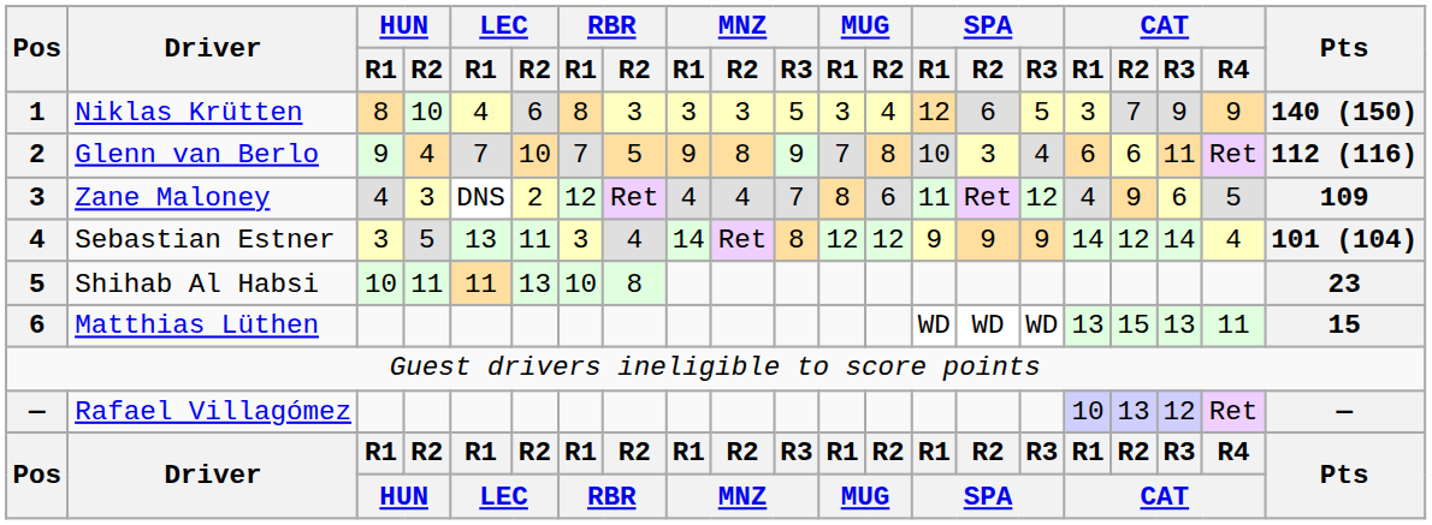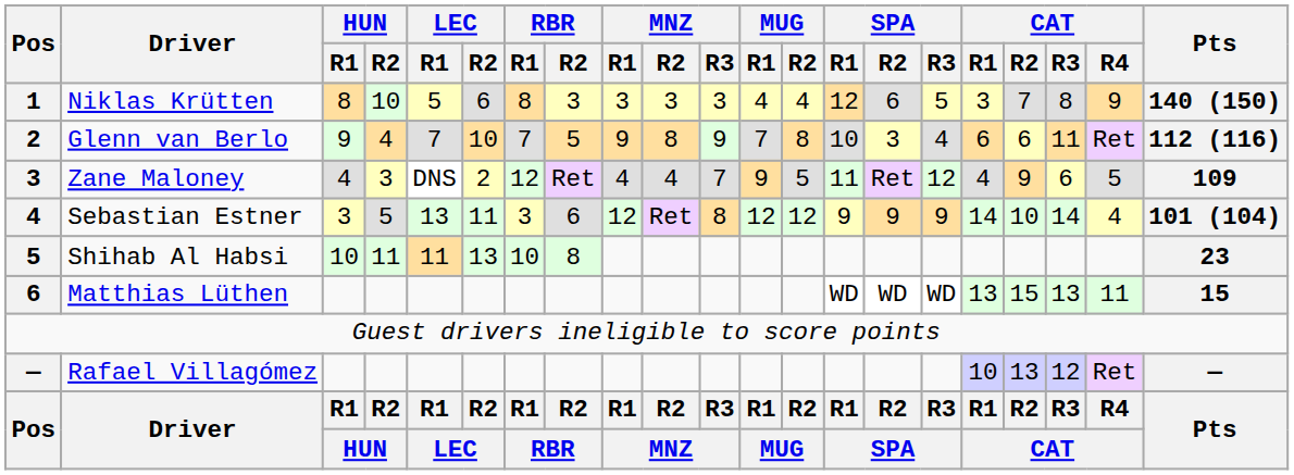 <table class="wikitable" style="font-size: 85%; text-align:center">
 <tr>
 <th rowspan="2" valign="middle">Pos</th>
 <th rowspan="2" valign="middle">Driver</th>
 <th colspan=2><a href='#'>HUN</a><br></th>
 <th colspan=2><a href='#'>LEC</a><br></th>
 <th colspan=2><a href='#'>RBR</a><br></th>
 <th colspan=3><a href='#'>MNZ</a><br></th>
 <th colspan=2><a href='#'>MUG</a><br></th>
 <th colspan=3><a href='#'>SPA</a><br></th>
 <th colspan=4><a href='#'>CAT</a><br></th>
 <th rowspan="2" valign="middle">Pts</th>
 </tr>
 <tr>
 <th>R1</th>
 <th>R2</th>
 <th>R1</th>
 <th>R2</th>
 <th>R1</th>
 <th>R2</th>
 <th>R1</th>
 <th>R2</th>
 <th>R3</th>
 <th>R1</th>
 <th>R2</th>
 <th>R1</th>
 <th>R2</th>
 <th>R3</th>
 <th>R1</th>
 <th>R2</th>
 <th>R3</th>
 <th>R4</th>
 </tr>
 <tr>
 <th>1</th>
 <td align=left> <a href='#'>Niklas Krütten</a></td>
 <td style="background:#FFDF9F;">8</td>
 <td style="background:#DFFFDF;">10</td>
-<td style="background:#FFFFBF;">4</td>
+<td style="background:#FFFFBF;">5</td>
 <td style="background:#DFDFDF;">6</td>
 <td style="background:#FFDF9F;">8</td>
 <td style="background:#FFFFBF;">3</td>
 <td style="background:#FFFFBF;">3</td>
 <td style="background:#FFFFBF;">3</td>
-<td style="background:#FFFFBF;">5</td>
 <td style="background:#FFFFBF;">3</td>
+<td style="background:#FFFFBF;">4</td>
 <td style="background:#FFFFBF;">4</td>
 <td style="background:#FFDF9F;">12</td>
 <td style="background:#DFDFDF;">6</td>
 <td style="background:#FFFFBF;">5</td>
 <td style="background:#FFFFBF;">3</td>
 <td style="background:#DFDFDF;">7</td>
-<td style="background:#DFDFDF;">9</td>
+<td style="background:#DFDFDF;">8</td>
 <td style="background:#FFDF9F;">9</td>
 <th>140 (150)</th>
 </tr>
 <tr>
 <th>2</th>
 <td align="left"> <a href='#'>Glenn van Berlo</a></td>
 <td style="background:#DFFFDF;">9</td>
 <td style="background:#FFDF9F;">4</td>
 <td style="background:#DFDFDF;">7</td>
 <td style="background:#FFDF9F;">10</td>
 <td style="background:#DFDFDF;">7</td>
 <td style="background:#FFDF9F;">5</td>
 <td style="background:#FFDF9F;">9</td>
 <td style="background:#FFDF9F;">8</td>
 <td style="background:#DFFFDF;">9</td>
 <td style="background:#DFDFDF;">7</td>
 <td style="background:#FFDF9F;">8</td>
 <td style="background:#DFDFDF;">10</td>
 <td style="background:#FFFFBF;">3</td>
 <td style="background:#DFDFDF;">4</td>
 <td style="background:#FFDF9F;">6</td>
 <td style="background:#FFFFBF;">6</td>
 <td style="background:#FFDF9F;">11</td>
 <td style="background:#EFCFFF;">Ret</td>
 <th>112 (116)</th>
 </tr>
 <tr>
 <th>3</th>
 <td align="left"> <a href='#'>Zane Maloney</a></td>
 <td style="background:#DFDFDF;">4</td>
 <td style="background:#FFFFBF;">3</td>
 <td style="background:#FFFFFF;">DNS</td>
 <td style="background:#FFFFBF;">2</td>
 <td style="background:#DFFFDF;">12</td>
 <td style="background:#EFCFFF;">Ret</td>
 <td style="background:#DFDFDF;">4</td>
 <td style="background:#DFDFDF;">4</td>
 <td style="background:#DFDFDF;">7</td>
-<td style="background:#FFDF9F;">8</td>
-<td style="background:#DFDFDF;">6</td>
+<td style="background:#FFDF9F;">9</td>
+<td style="background:#DFDFDF;">5</td>
 <td style="background:#DFFFDF;">11</td>
 <td style="background:#EFCFFF;">Ret</td>
 <td style="background:#DFFFDF;">12</td>
 <td style="background:#DFDFDF;">4</td>
 <td style="background:#FFDF9F;">9</td>
 <td style="background:#FFFFBF;">6</td>
 <td style="background:#DFDFDF;">5</td>
 <th>109</th>
 </tr>
 <tr>
 <th>4</th>
 <td align="left"> Sebastian Estner</td>
 <td style="background:#FFFFBF;">3</td>
 <td style="background:#DFDFDF;">5</td>
 <td style="background:#DFFFDF;">13</td>
 <td style="background:#DFFFDF;">11</td>
 <td style="background:#FFFFBF;">3</td>
-<td style="background:#DFDFDF;">4</td>
-<td style="background:#DFFFDF;">14</td>
+<td style="background:#DFDFDF;">6</td>
+<td style="background:#DFFFDF;">12</td>
 <td style="background:#EFCFFF;">Ret</td>
 <td style="background:#FFDF9F;">8</td>
 <td style="background:#DFFFDF;">12</td>
 <td style="background:#DFFFDF;">12</td>
 <td style="background:#FFFFBF;">9</td>
 <td style="background:#FFDF9F;">9</td>
 <td style="background:#FFDF9F;">9</td>
 <td style="background:#DFFFDF;">14</td>
-<td style="background:#DFFFDF;">12</td>
+<td style="background:#DFFFDF;">10</td>
 <td style="background:#DFFFDF;">14</td>
 <td style="background:#FFFFBF;">4</td>
 <th>101 (104)</th>
 </tr>
 <tr>
 <th>5</th>
 <td align=left> Shihab Al Habsi</td>
 <td style="background:#DFFFDF;">10</td>
 <td style="background:#DFFFDF;">11</td>
 <td style="background:#FFDF9F;">11</td>
 <td style="background:#DFFFDF;">13</td>
 <td style="background:#DFFFDF;">10</td>
 <td style="background:#DFFFDF;">8</td>
 <td></td>
 <td></td>
 <td></td>
 <td></td>
 <td></td>
 <td></td>
 <td></td>
 <td></td>
 <td></td>
 <td></td>
 <td></td>
 <td></td>
 <th>23</th>
 </tr>
 <tr>
 <th>6</th>
 <td align="left"> <a href='#'>Matthias Lüthen</a></td>
 <td></td>
 <td></td>
 <td></td>
 <td></td>
 <td></td>
 <td></td>
 <td></td>
 <td></td>
 <td></td>
 <td></td>
 <td></td>
 <td style="background:#FFFFFF;">WD</td>
 <td style="background:#FFFFFF;">WD</td>
 <td style="background:#FFFFFF;">WD</td>
 <td style="background:#DFFFDF;">13</td>
 <td style="background:#DFFFDF;">15</td>
 <td style="background:#DFFFDF;">13</td>
 <td style="background:#DFFFDF;">11</td>
 <th>15</th>
 </tr>
 <tr>
 <td colspan=21><em>Guest drivers ineligible to score points</em></td>
 </tr>
 <tr>
 <th>—</th>
 <td align="left"> <a href='#'>Rafael Villagómez</a></td>
 <td></td>
 <td></td>
 <td></td>
 <td></td>
 <td></td>
 <td></td>
 <td></td>
 <td></td>
 <td></td>
 <td></td>
 <td></td>
 <td></td>
 <td></td>
 <td></td>
 <td style="background:#cfcfff;">10</td>
 <td style="background:#cfcfff;">13</td>
 <td style="background:#cfcfff;">12</td>
 <td style="background:#EFCFFF;">Ret</td>
 <th>—</th>
 </tr>
 <tr>
 <th rowspan="2">Pos</th>
 <th rowspan="2">Driver</th>
 <th>R1</th>
 <th>R2</th>
 <th>R1</th>
 <th>R2</th>
 <th>R1</th>
 <th>R2</th>
 <th>R1</th>
 <th>R2</th>
 <th>R3</th>
 <th>R1</th>
 <th>R2</th>
 <th>R1</th>
 <th>R2</th>
 <th>R3</th>
 <th>R1</th>
 <th>R2</th>
 <th>R3</th>
 <th>R4</th>
 <th rowspan="2">Pts</th>
 </tr>
 <tr>
 <th colspan="2"><a href='#'>HUN</a><br></th>
 <th colspan="2"><a href='#'>LEC</a><br></th>
 <th colspan="2"><a href='#'>RBR</a><br></th>
 <th colspan="3"><a href='#'>MNZ</a><br></th>
 <th colspan="2"><a href='#'>MUG</a><br></th>
 <th colspan="3"><a href='#'>SPA</a><br></th>
 <th colspan="4"><a href='#'>CAT</a><br></th>
 </tr>
 </table>
